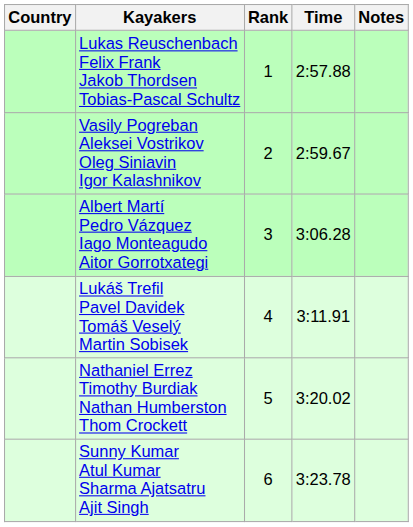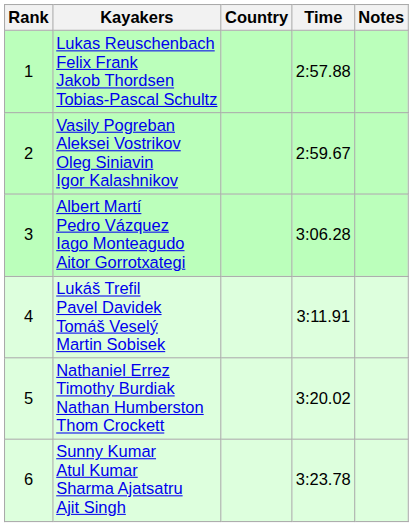 <table class="wikitable" style="text-align:center">
 <tr>
+<th>Rank</th>
+<th>Kayakers</th>
 <th>Country</th>
-<th>Kayakers</th>
-<th>Rank</th>
 <th>Time</th>
 <th>Notes</th>
 </tr>
 <tr bgcolor=bbffbb>
+<td>1</td>
+<td align="left"><a href='#'>Lukas Reuschenbach</a><br><a href='#'>Felix Frank</a><br><a href='#'>Jakob Thordsen</a><br><a href='#'>Tobias-Pascal Schultz</a></td>
 <td align="left"></td>
-<td align="left"><a href='#'>Lukas Reuschenbach</a><br><a href='#'>Felix Frank</a><br><a href='#'>Jakob Thordsen</a><br><a href='#'>Tobias-Pascal Schultz</a></td>
-<td>1</td>
 <td>2:57.88</td>
 <td></td>
 </tr>
 <tr bgcolor=bbffbb>
+<td>2</td>
+<td align="left"><a href='#'>Vasily Pogreban</a><br><a href='#'>Aleksei Vostrikov</a><br><a href='#'>Oleg Siniavin</a><br><a href='#'>Igor Kalashnikov</a></td>
 <td align="left"></td>
-<td align="left"><a href='#'>Vasily Pogreban</a><br><a href='#'>Aleksei Vostrikov</a><br><a href='#'>Oleg Siniavin</a><br><a href='#'>Igor Kalashnikov</a></td>
-<td>2</td>
 <td>2:59.67</td>
 <td></td>
 </tr>
 <tr bgcolor=bbffbb>
+<td>3</td>
+<td align="left"><a href='#'>Albert Martí</a><br><a href='#'>Pedro Vázquez</a><br><a href='#'>Iago Monteagudo</a><br><a href='#'>Aitor Gorrotxategi</a></td>
 <td align="left"></td>
-<td align="left"><a href='#'>Albert Martí</a><br><a href='#'>Pedro Vázquez</a><br><a href='#'>Iago Monteagudo</a><br><a href='#'>Aitor Gorrotxategi</a></td>
-<td>3</td>
 <td>3:06.28</td>
 <td></td>
 </tr>
 <tr bgcolor=ddffdd>
+<td>4</td>
+<td align="left"><a href='#'>Lukáš Trefil</a><br><a href='#'>Pavel Davidek</a><br><a href='#'>Tomáš Veselý</a><br><a href='#'>Martin Sobisek</a></td>
 <td align="left"></td>
-<td align="left"><a href='#'>Lukáš Trefil</a><br><a href='#'>Pavel Davidek</a><br><a href='#'>Tomáš Veselý</a><br><a href='#'>Martin Sobisek</a></td>
-<td>4</td>
 <td>3:11.91</td>
 <td></td>
 </tr>
 <tr bgcolor=ddffdd>
+<td>5</td>
+<td align="left"><a href='#'>Nathaniel Errez</a><br><a href='#'>Timothy Burdiak</a><br><a href='#'>Nathan Humberston</a><br><a href='#'>Thom Crockett</a></td>
 <td align="left"></td>
-<td align="left"><a href='#'>Nathaniel Errez</a><br><a href='#'>Timothy Burdiak</a><br><a href='#'>Nathan Humberston</a><br><a href='#'>Thom Crockett</a></td>
-<td>5</td>
 <td>3:20.02</td>
 <td></td>
 </tr>
 <tr bgcolor=ddffdd>
+<td>6</td>
+<td align="left"><a href='#'>Sunny Kumar</a><br><a href='#'>Atul Kumar</a><br><a href='#'>Sharma Ajatsatru</a><br><a href='#'>Ajit Singh</a></td>
 <td align="left"></td>
-<td align="left"><a href='#'>Sunny Kumar</a><br><a href='#'>Atul Kumar</a><br><a href='#'>Sharma Ajatsatru</a><br><a href='#'>Ajit Singh</a></td>
-<td>6</td>
 <td>3:23.78</td>
 <td></td>
 </tr>
 </table>
